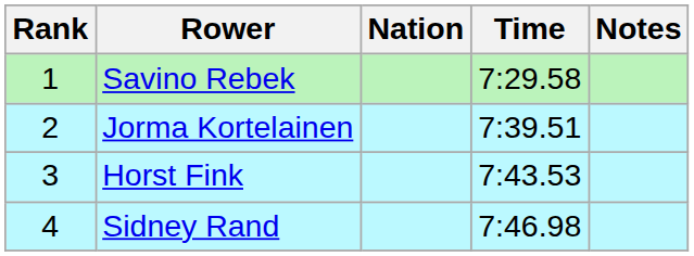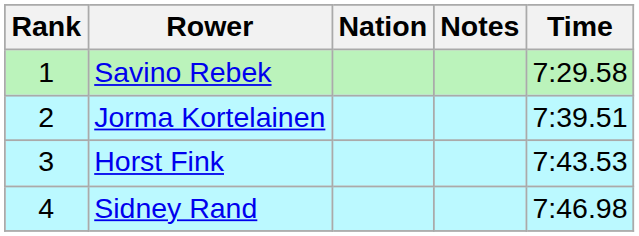 <table class="wikitable sortable" style="text-align:center">
 <tr>
 <th>Rank</th>
 <th>Rower</th>
 <th>Nation</th>
+<th>Notes</th>
 <th>Time</th>
-<th>Notes</th>
 </tr>
 <tr bgcolor=bbf3bb>
 <td>1</td>
 <td align=left><a href='#'>Savino Rebek</a></td>
 <td align=left></td>
+<td></td>
 <td>7:29.58</td>
-<td></td>
 </tr>
 <tr bgcolor=bbf9ff>
 <td>2</td>
 <td align=left><a href='#'>Jorma Kortelainen</a></td>
 <td align=left></td>
+<td></td>
 <td>7:39.51</td>
-<td></td>
 </tr>
 <tr bgcolor=bbf9ff>
 <td>3</td>
 <td align=left><a href='#'>Horst Fink</a></td>
 <td align=left></td>
+<td></td>
 <td>7:43.53</td>
-<td></td>
 </tr>
 <tr bgcolor=bbf9ff>
 <td>4</td>
 <td align=left><a href='#'>Sidney Rand</a></td>
 <td align=left></td>
+<td></td>
 <td>7:46.98</td>
-<td></td>
 </tr>
 </table>
